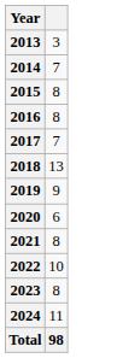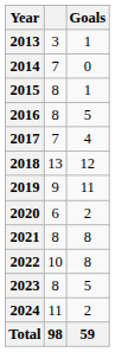 <table class="wikitable plainrowheaders sortable" style="text-align:center; font-size:95%">
 <tr>
 <th scope="col">Year</th>
 <th scope="col"></th>
+<th scope="col">Goals</th>
 </tr>
 <tr>
 <th scope="row">2013</th>
 <td>3</td>
+<td>1</td>
 </tr>
 <tr>
 <th scope="row">2014</th>
 <td>7</td>
+<td>0</td>
 </tr>
 <tr>
 <th scope="row">2015</th>
 <td>8</td>
+<td>1</td>
 </tr>
 <tr>
 <th scope="row">2016</th>
 <td>8</td>
+<td>5</td>
 </tr>
 <tr>
 <th scope="row">2017</th>
 <td>7</td>
+<td>4</td>
 </tr>
 <tr>
 <th scope="row">2018</th>
 <td>13</td>
+<td>12</td>
 </tr>
 <tr>
 <th scope="row">2019</th>
 <td>9</td>
+<td>11</td>
 </tr>
 <tr>
 <th scope="row">2020</th>
 <td>6</td>
+<td>2</td>
 </tr>
 <tr>
 <th scope="row">2021</th>
+<td>8</td>
 <td>8</td>
 </tr>
 <tr>
 <th scope="row">2022</th>
 <td>10</td>
+<td>8</td>
 </tr>
 <tr>
 <th scope="row">2023</th>
 <td>8</td>
+<td>5</td>
 </tr>
 <tr>
 <th scope="row">2024</th>
 <td>11</td>
+<td>2</td>
 </tr>
 <tr>
 <th>Total</th>
 <th>98</th>
+<th>59</th>
 </tr>
 </table>
